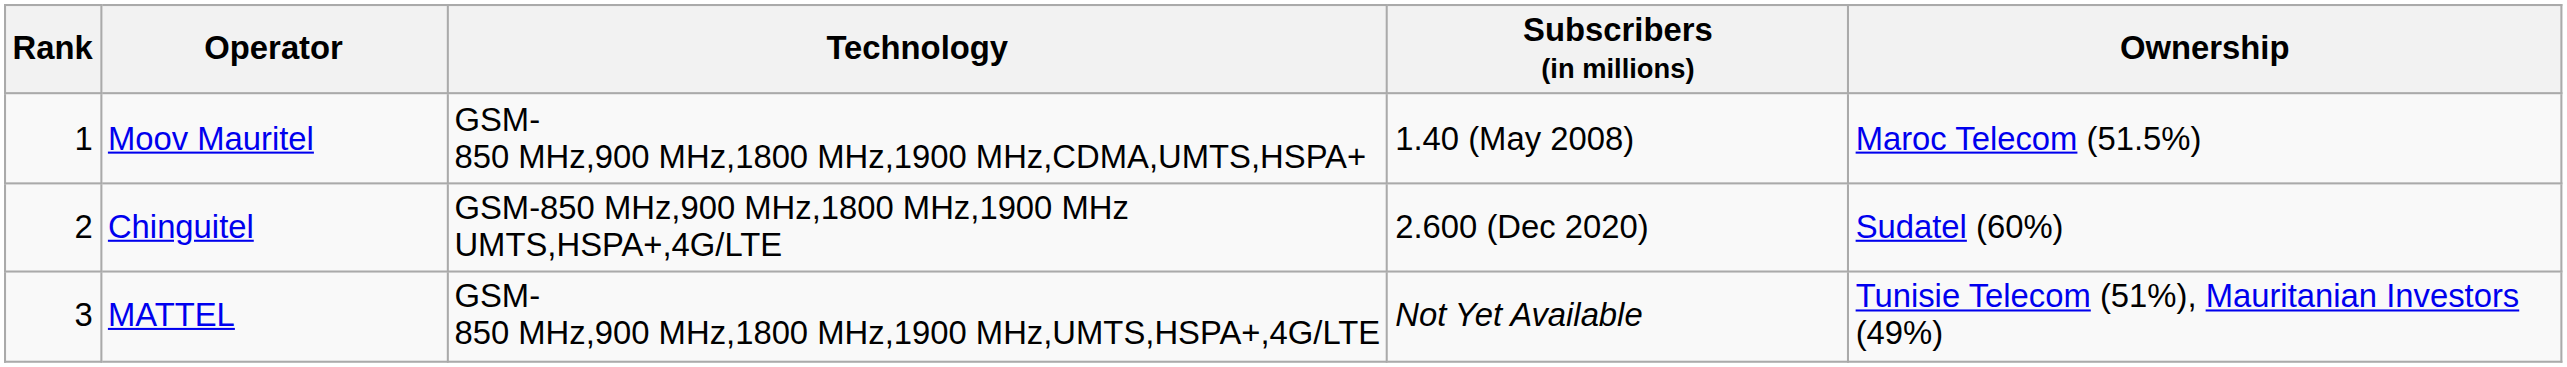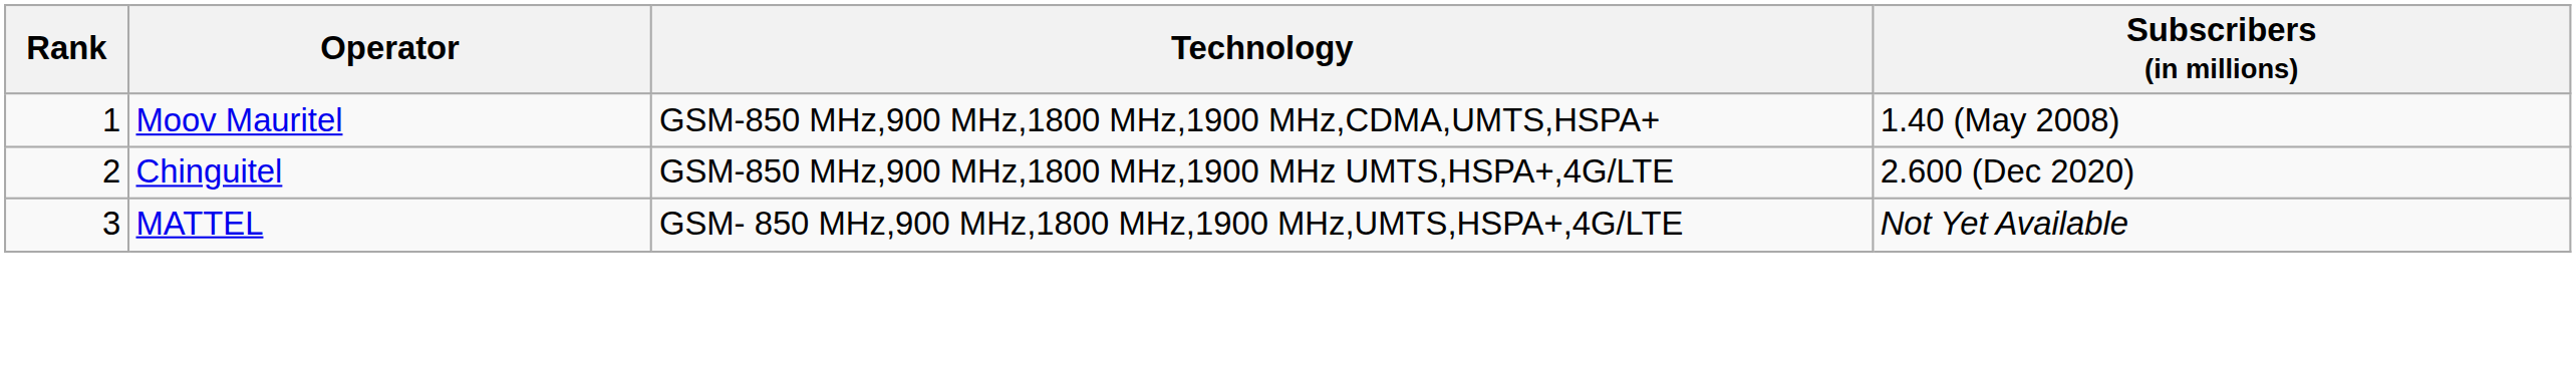 <table class="wikitable">
 <tr>
 <th style="width:3%;">Rank</th>
 <th style="width:15%;">Operator</th>
 <th style="width:30%;">Technology</th>
 <th style="width:20%;">Subscribers<br><small>(in millions)</small></th>
-<th style="width:32%;">Ownership</th>
 </tr>
 <tr>
 <td align=right>1</td>
 <td><a href='#'>Moov Mauritel</a></td>
 <td>GSM-850 MHz,900 MHz,1800 MHz,1900 MHz,CDMA,UMTS,HSPA+</td>
 <td>1.40   (May 2008)</td>
-<td><a href='#'>Maroc Telecom</a> (51.5%)</td>
 </tr>
 <tr>
 <td align=right>2</td>
 <td><a href='#'>Chinguitel</a></td>
 <td>GSM-850 MHz,900 MHz,1800 MHz,1900 MHz UMTS,HSPA+,4G/LTE</td>
 <td>2.600 (Dec 2020)</td>
-<td><a href='#'>Sudatel</a> (60%)</td>
 </tr>
 <tr>
 <td align=right>3</td>
 <td><a href='#'>MATTEL</a></td>
 <td>GSM- 850 MHz,900 MHz,1800 MHz,1900 MHz,UMTS,HSPA+,4G/LTE</td>
 <td><em>Not Yet Available</em></td>
-<td><a href='#'>Tunisie Telecom</a> (51%), <a href='#'>Mauritanian Investors</a> (49%)</td>
 </tr>
 </table>
